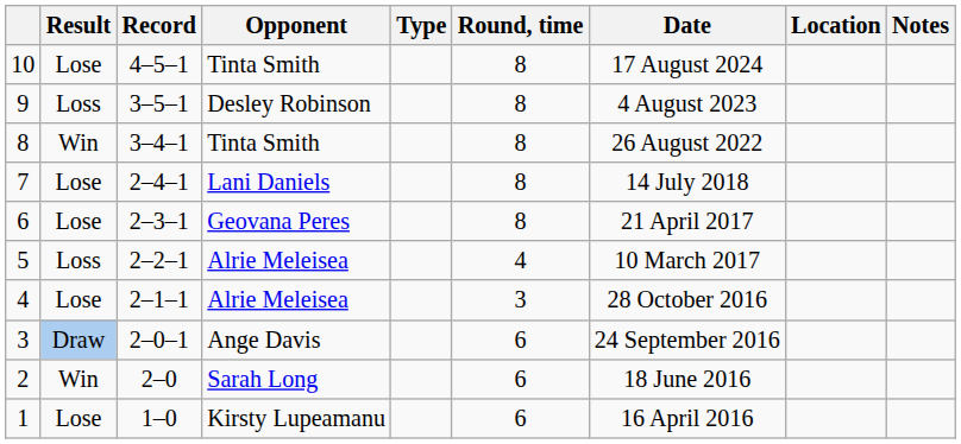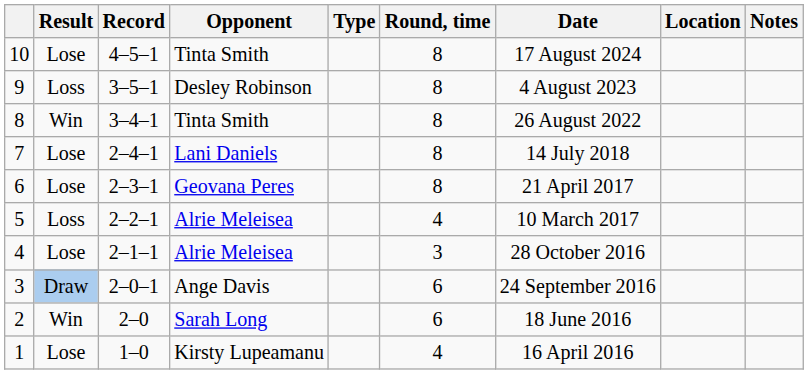 <table class="wikitable" style="text-align:center; font-size:95%">
 <tr>
 <th></th>
 <th>Result</th>
 <th>Record</th>
 <th>Opponent</th>
 <th>Type</th>
 <th>Round, time</th>
 <th>Date</th>
 <th>Location</th>
 <th>Notes</th>
 </tr>
 <tr>
 <td>10</td>
 <td>Lose</td>
 <td>4–5–1</td>
 <td style="text-align:left;"> Tinta Smith</td>
 <td></td>
 <td>8</td>
 <td>17 August 2024</td>
 <td style="text-align:left;"> </td>
 <td style="text-align:left;"></td>
 </tr>
 <tr>
 <td>9</td>
 <td>Loss</td>
 <td>3–5–1</td>
 <td style="text-align:left;"> Desley Robinson</td>
 <td></td>
 <td>8</td>
 <td>4 August 2023</td>
 <td style="text-align:left;"> </td>
 <td style="text-align:left;"></td>
 </tr>
 <tr>
 <td>8</td>
 <td>Win</td>
 <td>3–4–1</td>
 <td style="text-align:left;"> Tinta Smith</td>
 <td></td>
 <td>8</td>
 <td>26 August 2022</td>
 <td style="text-align:left;"> </td>
 <td style="text-align:left;"></td>
 </tr>
 <tr>
 <td>7</td>
 <td>Lose</td>
 <td>2–4–1</td>
 <td style="text-align:left;"> <a href='#'>Lani Daniels</a></td>
 <td></td>
 <td>8</td>
 <td>14 July 2018</td>
 <td style="text-align:left;"> </td>
 <td style="text-align:left;"></td>
 </tr>
 <tr>
 <td>6</td>
 <td>Lose</td>
 <td>2–3–1</td>
 <td style="text-align:left;"> <a href='#'>Geovana Peres</a></td>
 <td></td>
 <td>8</td>
 <td>21 April 2017</td>
 <td style="text-align:left;"> </td>
 <td style="text-align:left;"></td>
 </tr>
 <tr>
 <td>5</td>
 <td>Loss</td>
 <td>2–2–1</td>
 <td style="text-align:left;"> <a href='#'>Alrie Meleisea</a></td>
 <td></td>
 <td>4</td>
 <td>10 March 2017</td>
 <td style="text-align:left;"> </td>
 <td style="text-align:left;"></td>
 </tr>
 <tr>
 <td>4</td>
 <td>Lose</td>
 <td>2–1–1</td>
 <td style="text-align:left;"> <a href='#'>Alrie Meleisea</a></td>
 <td></td>
 <td>3</td>
 <td>28 October 2016</td>
 <td style="text-align:left;"> </td>
 <td style="text-align:left;"></td>
 </tr>
 <tr>
 <td>3</td>
 <td style="background:#abcdef;">Draw</td>
 <td>2–0–1</td>
 <td style="text-align:left;"> Ange Davis</td>
 <td></td>
 <td>6</td>
 <td>24 September 2016</td>
 <td style="text-align:left;"> </td>
 <td style="text-align:left;"></td>
 </tr>
 <tr>
 <td>2</td>
 <td>Win</td>
 <td>2–0</td>
 <td style="text-align:left;"> <a href='#'>Sarah Long</a></td>
 <td></td>
 <td>6</td>
 <td>18 June 2016</td>
 <td style="text-align:left;"> </td>
 <td style="text-align:left;"></td>
 </tr>
 <tr>
 <td>1</td>
 <td>Lose</td>
 <td>1–0</td>
 <td style="text-align:left;"> Kirsty Lupeamanu</td>
 <td></td>
-<td>6</td>
+<td>4</td>
 <td>16 April 2016</td>
 <td style="text-align:left;"> </td>
 <td style="text-align:left;"></td>
 </tr>
 </table>
